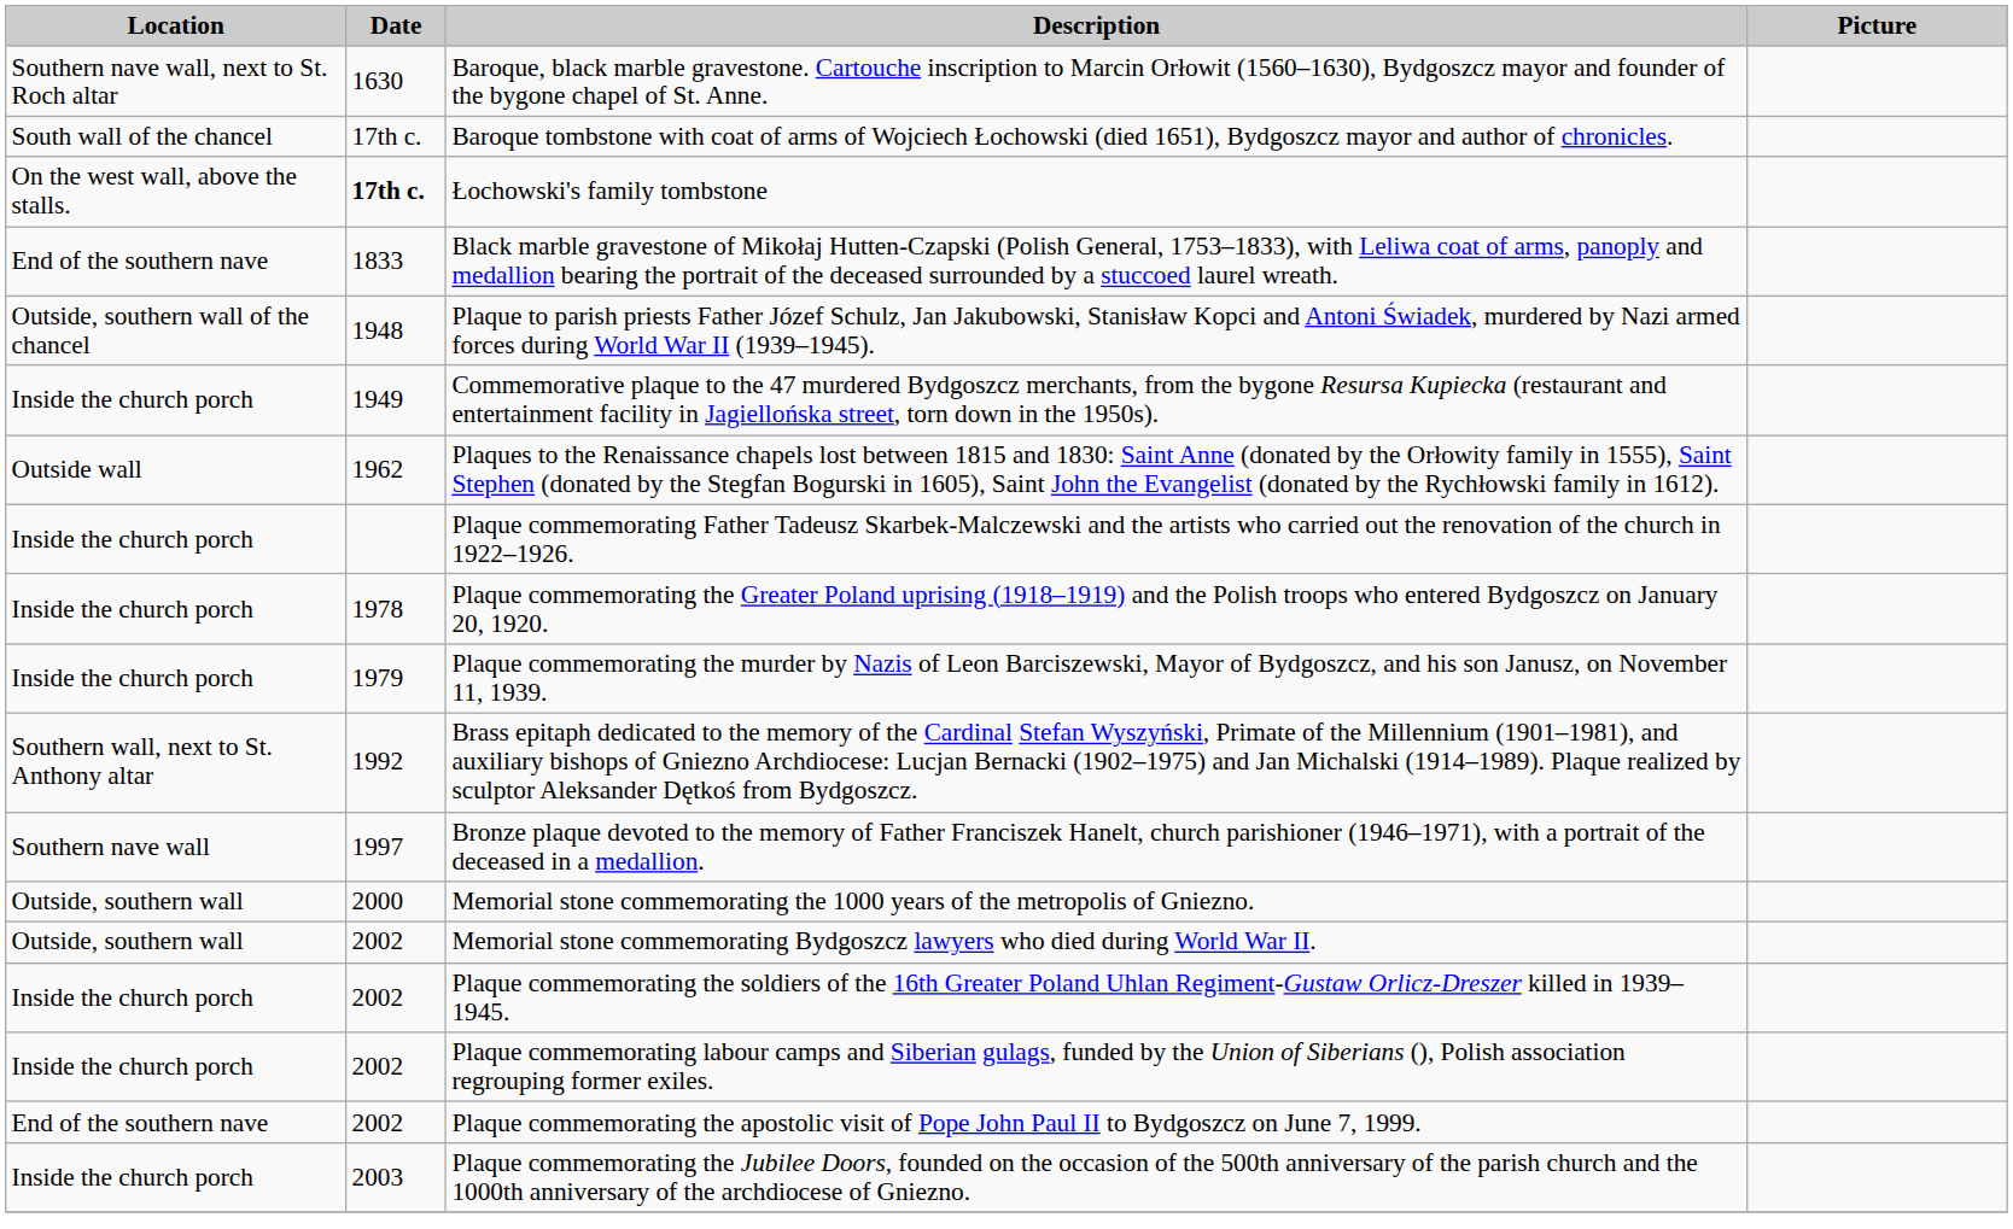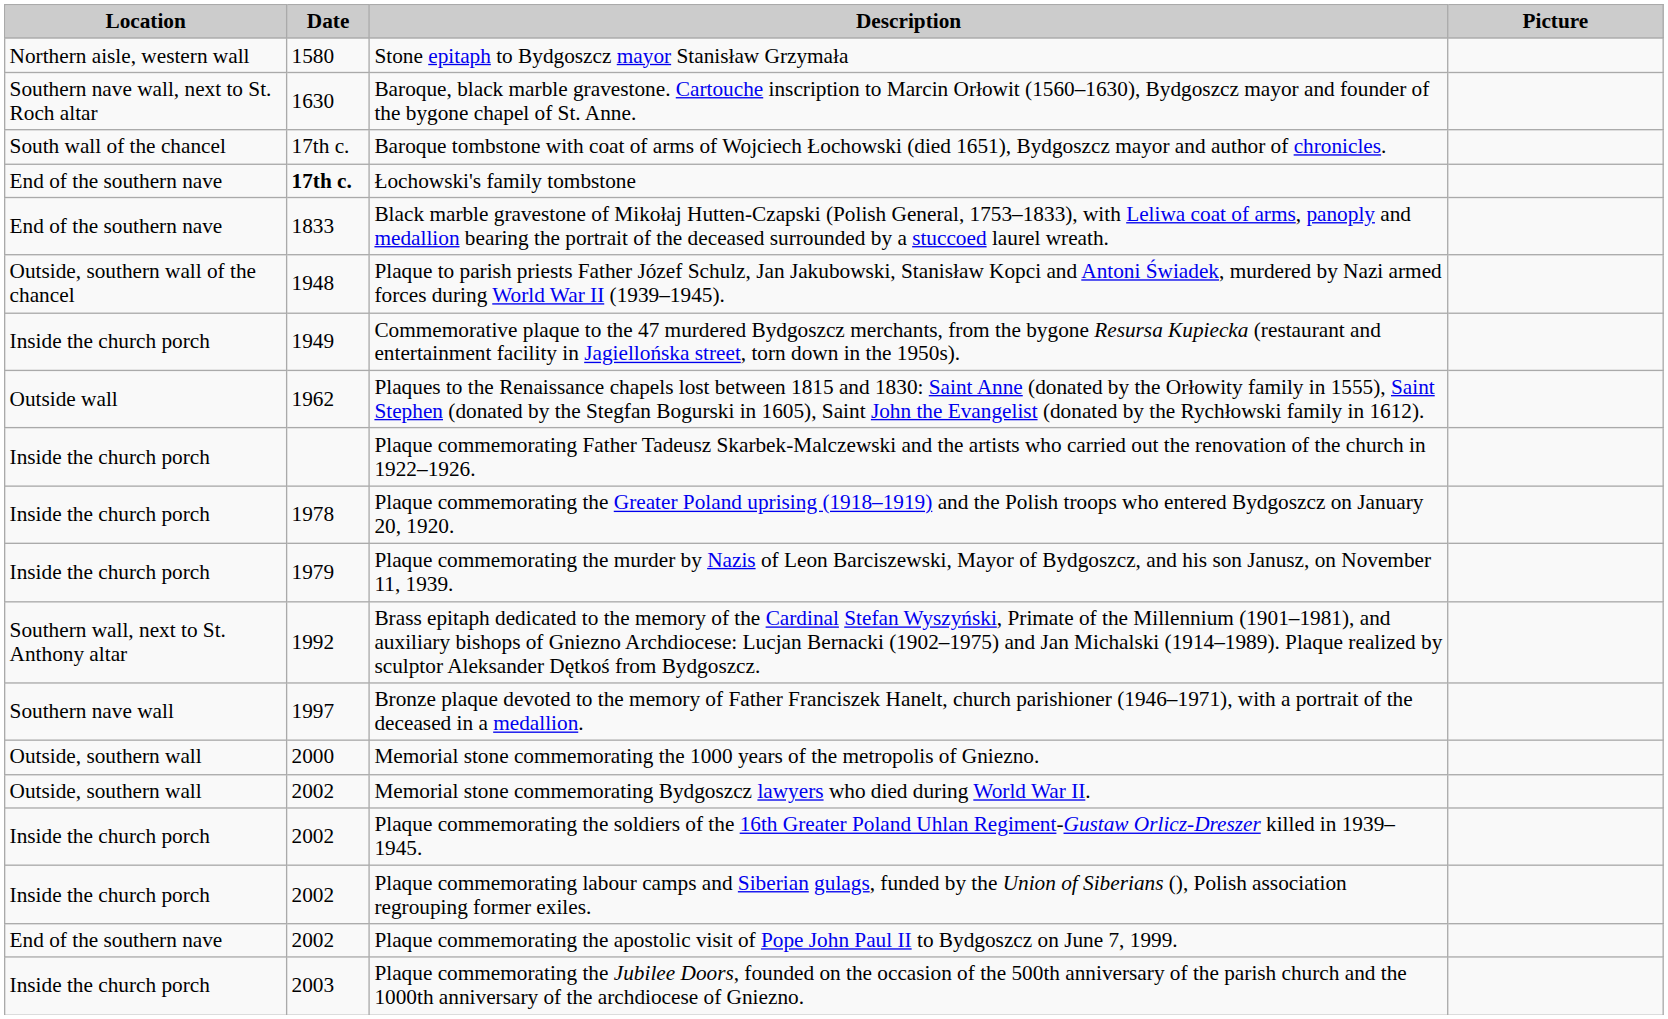 <table class="wikitable" width="">
 <tr align="center" bgcolor="#CCCCCC">
 <td width=17%><strong>Location</strong></td>
 <td width=5%><strong>Date</strong></td>
 <td width=65%><strong>Description</strong></td>
 <td width=13%><strong>Picture</strong></td>
+</tr>
+<tr ----bgcolor="#EFEFEF">
+<td>Northern aisle, western wall</td>
+<td>1580</td>
+<td>Stone <a href='#'>epitaph</a> to Bydgoszcz <a href='#'>mayor</a> Stanisław Grzymała</td>
+<td></td>
 </tr>
 <tr ---->
 <td>Southern nave wall, next to St. Roch altar</td>
 <td>1630</td>
 <td>Baroque, black marble gravestone. <a href='#'>Cartouche</a> inscription to Marcin Orłowit (1560–1630), Bydgoszcz mayor and founder of the bygone chapel of St. Anne.</td>
 <td></td>
 </tr>
 <tr ----bgcolor="#EFEFEF">
 <td>South wall of the chancel</td>
 <td>17th c.</td>
 <td>Baroque tombstone with coat of arms of Wojciech Łochowski (died 1651), Bydgoszcz mayor and author of <a href='#'>chronicles</a>.</td>
 <td></td>
 </tr>
 <tr ---->
-<td>On the west wall, above the stalls.</td>
+<td>End of the southern nave</td>
 <td><strong>17th c.</strong></td>
 <td>Łochowski's family tombstone</td>
 <td></td>
 </tr>
 <tr ----bgcolor="#EFEFEF">
 <td>End of the southern nave</td>
 <td>1833</td>
 <td>Black marble gravestone of Mikołaj Hutten-Czapski (Polish General, 1753–1833), with <a href='#'>Leliwa coat of arms</a>, <a href='#'>panoply</a> and <a href='#'>medallion</a> bearing the portrait of the deceased surrounded by a <a href='#'>stuccoed</a> laurel wreath.</td>
 <td></td>
 </tr>
 <tr ---->
 <td>Outside, southern wall of the chancel</td>
 <td>1948</td>
 <td>Plaque to parish priests Father Józef Schulz, Jan Jakubowski, Stanisław Kopci and <a href='#'>Antoni Świadek</a>, murdered by Nazi armed forces during <a href='#'>World War II</a> (1939–1945).</td>
 <td></td>
 </tr>
 <tr ----bgcolor="#EFEFEF">
 <td>Inside the church porch</td>
 <td>1949</td>
 <td>Commemorative plaque to the 47 murdered Bydgoszcz merchants, from the bygone <em>Resursa Kupiecka</em> (restaurant and entertainment facility in <a href='#'>Jagiellońska street</a>, torn down in the 1950s).</td>
 <td></td>
 </tr>
 <tr ---->
 <td>Outside wall</td>
 <td>1962</td>
 <td>Plaques to the Renaissance chapels lost between 1815 and 1830: <a href='#'>Saint Anne</a> (donated by the Orłowity family in 1555), <a href='#'>Saint Stephen</a> (donated by the Stegfan Bogurski in 1605), Saint <a href='#'>John the Evangelist</a> (donated by the Rychłowski family in 1612).</td>
 <td></td>
 </tr>
 <tr ----bgcolor="#EFEFEF">
 <td>Inside the church porch</td>
 <td></td>
 <td>Plaque commemorating Father Tadeusz Skarbek-Malczewski and the artists who carried out the renovation of the church in 1922–1926.</td>
 <td></td>
 </tr>
 <tr ---->
 <td>Inside the church porch</td>
 <td>1978</td>
 <td>Plaque commemorating the <a href='#'>Greater Poland uprising (1918–1919)</a> and the Polish troops who entered Bydgoszcz on January 20, 1920.</td>
 <td></td>
 </tr>
 <tr ----bgcolor="#EFEFEF">
 <td>Inside the church porch</td>
 <td>1979</td>
 <td>Plaque commemorating the murder by <a href='#'>Nazis</a> of Leon Barciszewski, Mayor of Bydgoszcz, and his son Janusz, on November 11, 1939.</td>
 <td></td>
 </tr>
 <tr ---->
 <td>Southern wall, next to St. Anthony altar</td>
 <td>1992</td>
 <td>Brass epitaph dedicated to the memory of the <a href='#'>Cardinal</a> <a href='#'>Stefan Wyszyński</a>, Primate of the Millennium (1901–1981), and auxiliary bishops of Gniezno Archdiocese: Lucjan Bernacki (1902–1975) and Jan Michalski (1914–1989). Plaque realized by sculptor Aleksander Dętkoś from Bydgoszcz.</td>
 <td></td>
 </tr>
 <tr ----bgcolor="#EFEFEF">
 <td>Southern nave wall</td>
 <td>1997</td>
 <td>Bronze plaque devoted to the memory of Father Franciszek Hanelt, church parishioner (1946–1971), with a portrait of the deceased in a <a href='#'>medallion</a>.</td>
 <td></td>
 </tr>
 <tr ---->
 <td>Outside, southern wall</td>
 <td>2000</td>
 <td>Memorial stone commemorating the 1000 years of the metropolis of Gniezno.</td>
 <td></td>
 </tr>
 <tr ----bgcolor="#EFEFEF">
 <td>Outside, southern wall</td>
 <td>2002</td>
 <td>Memorial stone commemorating Bydgoszcz <a href='#'>lawyers</a> who died during <a href='#'>World War II</a>.</td>
 <td></td>
 </tr>
 <tr ---->
 <td>Inside the church porch</td>
 <td>2002</td>
 <td>Plaque commemorating the soldiers of the <a href='#'>16th Greater Poland Uhlan Regiment</a>-<em><a href='#'>Gustaw Orlicz-Dreszer</a></em> killed in 1939–1945.</td>
 <td></td>
 </tr>
 <tr ----bgcolor="#EFEFEF">
 <td>Inside the church porch</td>
 <td>2002</td>
 <td>Plaque commemorating labour camps and <a href='#'>Siberian</a> <a href='#'>gulags</a>, funded by the <em>Union of Siberians</em> (), Polish association regrouping former exiles.</td>
 <td></td>
 </tr>
 <tr ---->
 <td>End of the southern nave</td>
 <td>2002</td>
 <td>Plaque commemorating the apostolic visit of <a href='#'>Pope John Paul II</a> to Bydgoszcz on June 7, 1999.</td>
 <td></td>
 </tr>
 <tr ----bgcolor="#EFEFEF">
 <td>Inside the church porch</td>
 <td>2003</td>
 <td>Plaque commemorating the <em>Jubilee Doors</em>, founded on the occasion of the 500th anniversary of the parish church and the 1000th anniversary of the archdiocese of Gniezno.</td>
 <td></td>
 </tr>
 <tr ---->
 </tr>
 </table>
